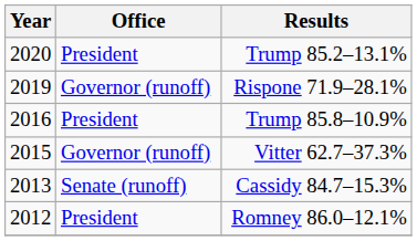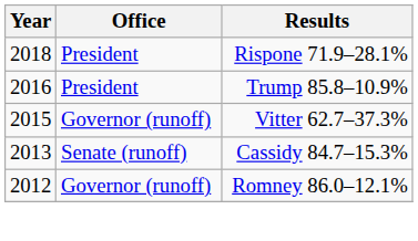 <table class=wikitable>
 <tr>
 <th width="30">Year</th>
 <th width="120">Office</th>
 <th width="140">Results</th>
 </tr>
 <tr>
-<td>2020</td>
+<td>2018</td>
 <td><a href='#'>President</a></td>
-<td align="right" ><a href='#'>Trump</a> 85.2–13.1%</td>
-</tr>
-<tr>
-<td>2019</td>
-<td><a href='#'>Governor (runoff)</a></td>
 <td align="right" ><a href='#'>Rispone</a> 71.9–28.1%</td>
 </tr>
 <tr>
 <td>2016</td>
 <td><a href='#'>President</a></td>
 <td align="right" ><a href='#'>Trump</a> 85.8–10.9%</td>
 </tr>
 <tr>
 <td>2015</td>
 <td><a href='#'>Governor (runoff)</a></td>
 <td align="right" ><a href='#'>Vitter</a> 62.7–37.3%</td>
 </tr>
 <tr>
 <td>2013</td>
 <td><a href='#'>Senate (runoff)</a></td>
 <td align="right" ><a href='#'>Cassidy</a> 84.7–15.3%</td>
 </tr>
 <tr>
 <td>2012</td>
-<td><a href='#'>President</a></td>
+<td><a href='#'>Governor (runoff)</a></td>
 <td align="right" ><a href='#'>Romney</a> 86.0–12.1%</td>
 </tr>
 <tr>
 </tr>
 </table>
